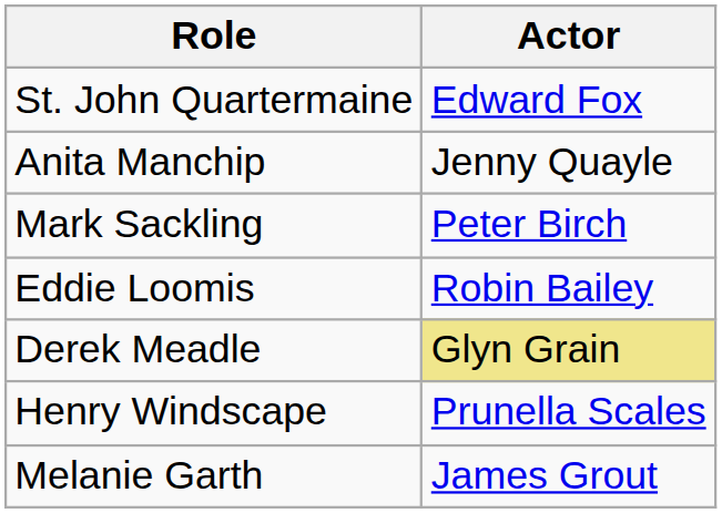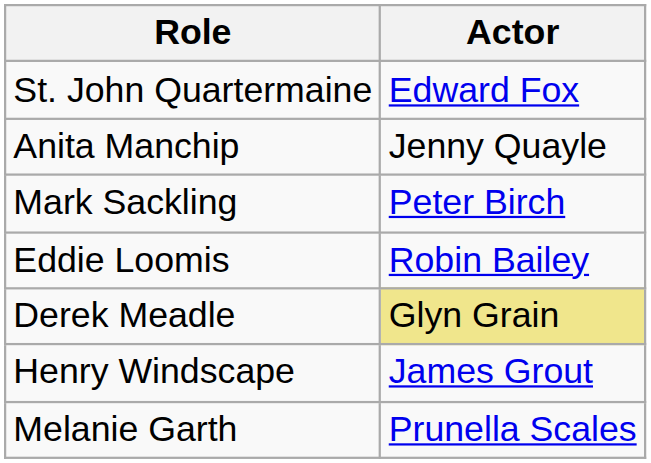 <table class="wikitable">
 <tr>
 <th>Role</th>
 <th>Actor</th>
 </tr>
 <tr>
 <td>St. John Quartermaine</td>
 <td><a href='#'>Edward Fox</a></td>
 </tr>
 <tr>
 <td>Anita Manchip</td>
 <td>Jenny Quayle</td>
 </tr>
 <tr>
 <td>Mark Sackling</td>
 <td><a href='#'>Peter Birch</a></td>
 </tr>
 <tr>
 <td>Eddie Loomis</td>
 <td><a href='#'>Robin Bailey</a></td>
 </tr>
 <tr>
 <td>Derek Meadle</td>
 <td style="background: khaki;">Glyn Grain </td>
 </tr>
 <tr>
 <td>Henry Windscape</td>
-<td><a href='#'>Prunella Scales</a></td>
+<td><a href='#'>James Grout</a></td>
 </tr>
 <tr>
 <td>Melanie Garth</td>
-<td><a href='#'>James Grout</a></td>
+<td><a href='#'>Prunella Scales</a></td>
 </tr>
 </table>
